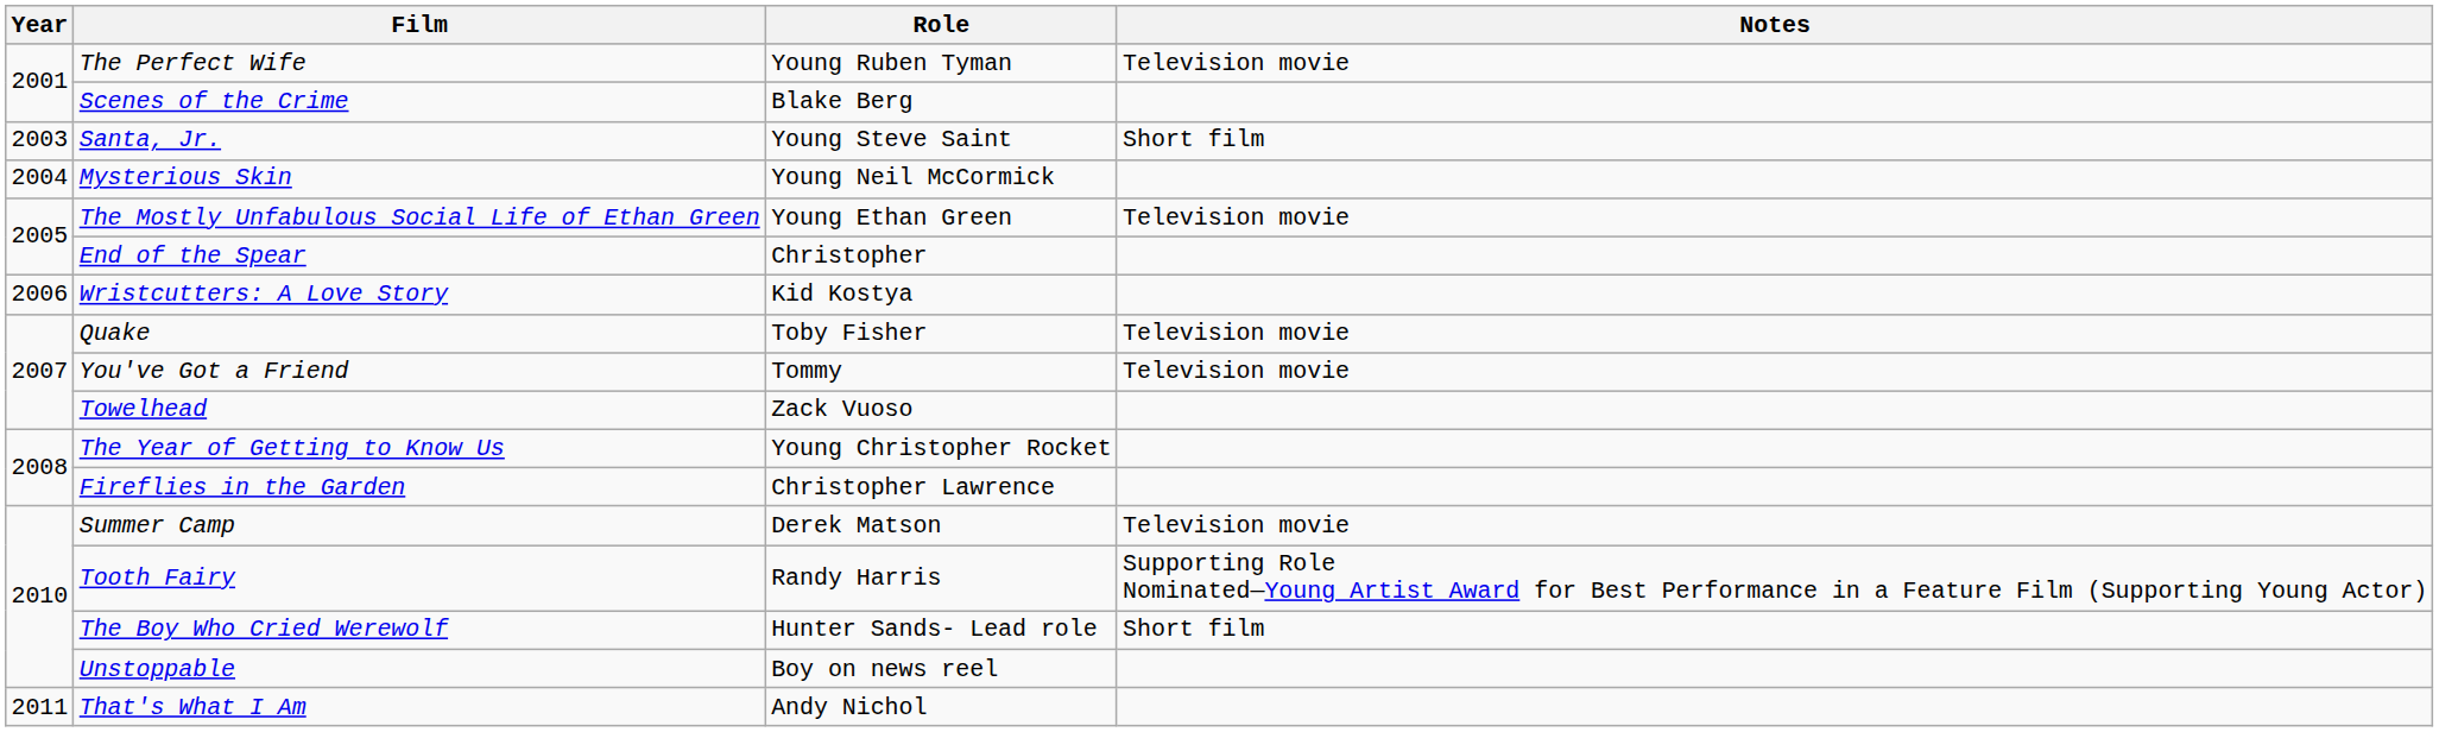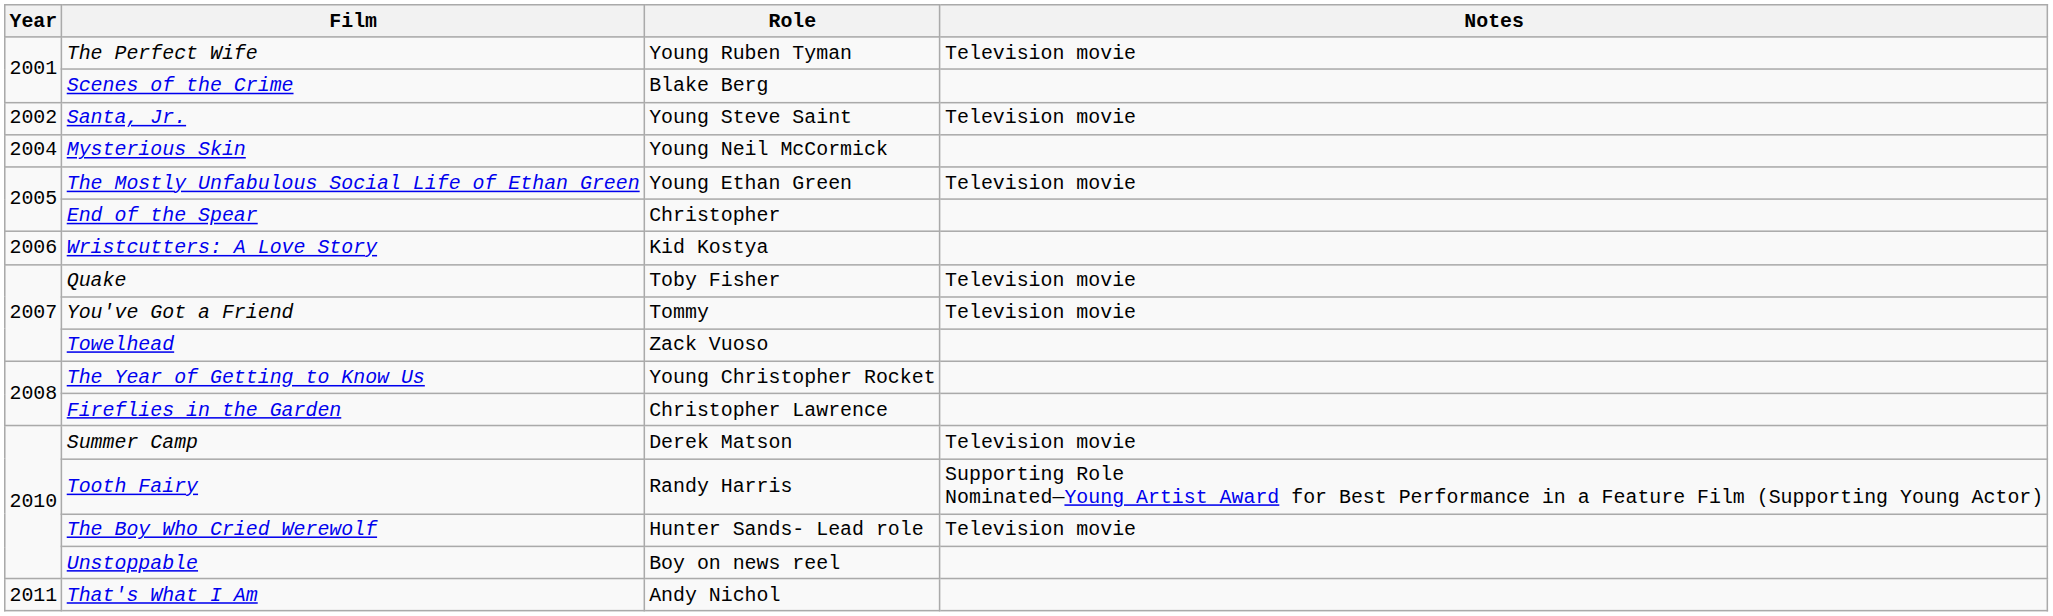 <table class=wikitable>
 <tr>
 <th>Year</th>
 <th>Film</th>
 <th>Role</th>
 <th>Notes</th>
 </tr>
 <tr>
 <td rowspan=2>2001</td>
 <td><em>The Perfect Wife</em></td>
 <td>Young Ruben Tyman</td>
 <td>Television movie</td>
 </tr>
 <tr>
 <td><em><a href='#'>Scenes of the Crime</a></em></td>
 <td>Blake Berg</td>
 <td></td>
 </tr>
 <tr>
-<td>2003</td>
+<td>2002</td>
 <td><em><a href='#'>Santa, Jr.</a></em></td>
 <td>Young Steve Saint</td>
-<td>Short film</td>
+<td>Television movie</td>
 </tr>
 <tr>
 <td>2004</td>
 <td><em><a href='#'>Mysterious Skin</a></em></td>
 <td>Young Neil McCormick</td>
 <td></td>
 </tr>
 <tr>
 <td rowspan=2>2005</td>
 <td><em><a href='#'>The Mostly Unfabulous Social Life of Ethan Green</a></em></td>
 <td>Young Ethan Green</td>
 <td>Television movie</td>
 </tr>
 <tr>
 <td><em><a href='#'>End of the Spear</a></em></td>
 <td>Christopher</td>
 <td></td>
 </tr>
 <tr>
 <td>2006</td>
 <td><em><a href='#'>Wristcutters: A Love Story</a></em></td>
 <td>Kid Kostya</td>
 <td></td>
 </tr>
 <tr>
 <td rowspan=3>2007</td>
 <td><em>Quake</em></td>
 <td>Toby Fisher</td>
 <td>Television movie</td>
 </tr>
 <tr>
 <td><em>You've Got a Friend</em></td>
 <td>Tommy</td>
 <td>Television movie</td>
 </tr>
 <tr>
 <td><em><a href='#'>Towelhead</a></em></td>
 <td>Zack Vuoso</td>
 <td></td>
 </tr>
 <tr>
 <td rowspan=2>2008</td>
 <td><em><a href='#'>The Year of Getting to Know Us</a></em></td>
 <td>Young Christopher Rocket</td>
 <td></td>
 </tr>
 <tr>
 <td><em><a href='#'>Fireflies in the Garden</a></em></td>
 <td>Christopher Lawrence</td>
 <td></td>
 </tr>
 <tr>
 <td rowspan=4>2010</td>
 <td><em>Summer Camp</em></td>
 <td>Derek Matson</td>
 <td>Television movie</td>
 </tr>
 <tr>
 <td><em><a href='#'>Tooth Fairy</a></em></td>
 <td>Randy Harris</td>
 <td>Supporting Role<br>Nominated—<a href='#'>Young Artist Award</a> for Best Performance in a Feature Film (Supporting Young Actor)</td>
 </tr>
 <tr>
 <td><em><a href='#'>The Boy Who Cried Werewolf</a></em></td>
 <td>Hunter Sands- Lead role</td>
-<td>Short film</td>
+<td>Television movie</td>
 </tr>
 <tr>
 <td><em><a href='#'>Unstoppable</a></em></td>
 <td>Boy on news reel</td>
 <td></td>
 </tr>
 <tr>
 <td>2011</td>
 <td><em><a href='#'>That's What I Am</a></em></td>
 <td>Andy Nichol</td>
 <td></td>
 </tr>
 </table>
